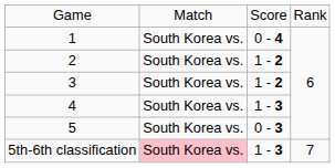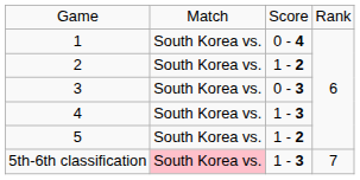 <table class="wikitable">
 <tr>
 <td style="text-align:center;">Game</td>
 <td style="text-align:center;">Match</td>
 <td style="text-align:center;">Score</td>
 <td style="text-align:center;">Rank</td>
 </tr>
 <tr>
 <td style="text-align:center;">1</td>
 <td>South Korea vs. <strong></strong></td>
 <td style="text-align:center;">0 - <strong>4</strong></td>
 <td rowspan="5" style="text-align:center;">6</td>
 </tr>
 <tr>
 <td style="text-align:center;">2</td>
 <td>South Korea vs. <strong></strong></td>
 <td style="text-align:center;">1 - <strong>2</strong></td>
 </tr>
 <tr>
 <td style="text-align:center;">3</td>
 <td>South Korea vs. <strong></strong></td>
-<td style="text-align:center;">1 - <strong>2</strong></td>
+<td style="text-align:center;">0 - <strong>3</strong></td>
 </tr>
 <tr>
 <td style="text-align:center;">4</td>
 <td>South Korea vs. <strong></strong></td>
 <td style="text-align:center;">1 - <strong>3</strong></td>
 </tr>
 <tr>
 <td style="text-align:center;">5</td>
 <td>South Korea vs. <strong></strong></td>
-<td style="text-align:center;">0 - <strong>3</strong></td>
+<td style="text-align:center;">1 - <strong>2</strong></td>
 </tr>
 <tr>
 <td style="text-align:center;">5th-6th classification</td>
 <td style="background: pink;">South Korea vs. <strong></strong></td>
 <td style="text-align:center;">1 - <strong>3</strong></td>
 <td style="text-align:center;">7</td>
 </tr>
 </table>
